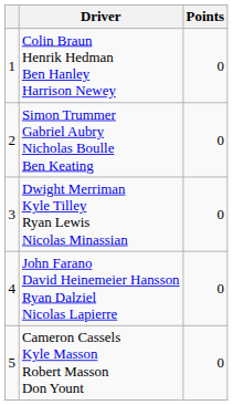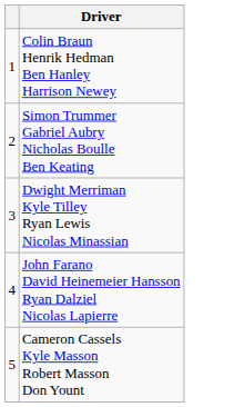 <table class="wikitable" style="font-size: 95%;">
 <tr>
 <th scope="col"></th>
 <th scope="col">Driver</th>
-<th scope="col">Points</th>
 </tr>
 <tr>
 <td align=center>1</td>
 <td> <a href='#'>Colin Braun</a><br> Henrik Hedman<br> <a href='#'>Ben Hanley</a><br> <a href='#'>Harrison Newey</a></td>
-<td align=right>0</td>
 </tr>
 <tr>
 <td align=center>2</td>
 <td> <a href='#'>Simon Trummer</a><br> <a href='#'>Gabriel Aubry</a><br> <a href='#'>Nicholas Boulle</a><br> <a href='#'>Ben Keating</a></td>
-<td align=right>0</td>
 </tr>
 <tr>
 <td align=center>3</td>
 <td> <a href='#'>Dwight Merriman</a><br> <a href='#'>Kyle Tilley</a><br> Ryan Lewis<br> <a href='#'>Nicolas Minassian</a></td>
-<td align=right>0</td>
 </tr>
 <tr>
 <td align=center>4</td>
 <td> <a href='#'>John Farano</a><br> <a href='#'>David Heinemeier Hansson</a><br> <a href='#'>Ryan Dalziel</a><br> <a href='#'>Nicolas Lapierre</a></td>
-<td align=right>0</td>
 </tr>
 <tr>
 <td align=center>5</td>
 <td> Cameron Cassels<br> <a href='#'>Kyle Masson</a><br> Robert Masson<br> Don Yount</td>
-<td align=right>0</td>
 </tr>
 </table>
